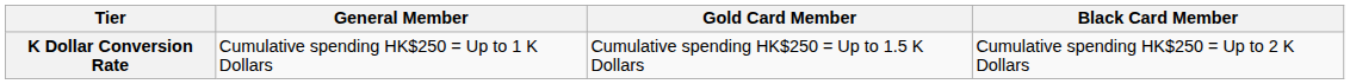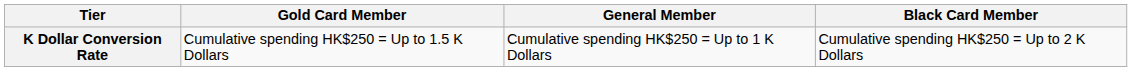 <table class="wikitable">
 <tr>
 <th>Tier</th>
+<th>Gold Card Member</th>
 <th>General Member</th>
-<th>Gold Card Member</th>
 <th>Black Card Member</th>
 </tr>
 <tr>
 <th>K Dollar Conversion Rate</th>
+<td>Cumulative spending HK$250 = Up to 1.5 K Dollars</td>
 <td>Cumulative spending HK$250 = Up to 1 K Dollars</td>
-<td>Cumulative spending HK$250 = Up to 1.5 K Dollars</td>
 <td>Cumulative spending HK$250 = Up to 2 K Dollars</td>
 </tr>
 </table>
